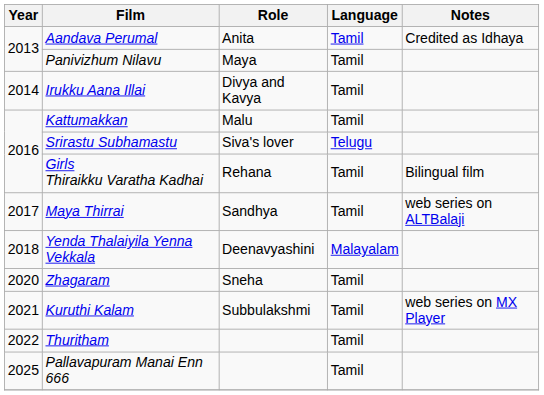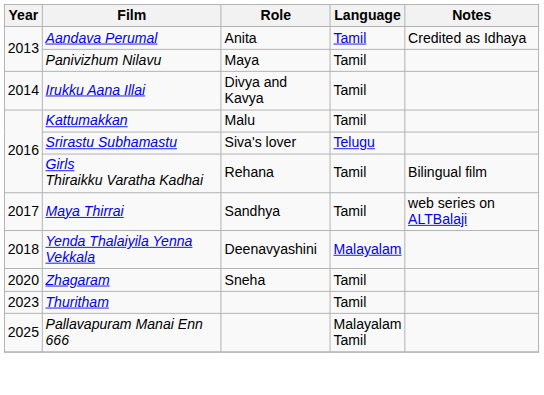 <table class="wikitable sortable" style="text-align:left;">
 <tr>
 <th>Year</th>
 <th>Film</th>
 <th>Role</th>
 <th>Language</th>
 <th>Notes</th>
 </tr>
 <tr>
 <td rowspan="2">2013</td>
 <td><em><a href='#'>Aandava Perumal</a></em></td>
 <td>Anita</td>
 <td><a href='#'>Tamil</a></td>
 <td>Credited as Idhaya</td>
 </tr>
 <tr>
 <td><em>Panivizhum Nilavu</em></td>
 <td>Maya</td>
 <td>Tamil</td>
 <td></td>
 </tr>
 <tr>
 <td>2014</td>
 <td><em><a href='#'>Irukku Aana Illai</a></em></td>
 <td>Divya and Kavya</td>
 <td>Tamil</td>
 <td></td>
 </tr>
 <tr>
 <td rowspan="3">2016</td>
 <td><em><a href='#'>Kattumakkan</a></em></td>
 <td>Malu</td>
 <td>Tamil</td>
 <td></td>
 </tr>
 <tr>
 <td><em><a href='#'>Srirastu Subhamastu</a></em></td>
 <td>Siva's lover</td>
 <td><a href='#'>Telugu</a></td>
 <td></td>
 </tr>
 <tr>
 <td><em><a href='#'>Girls</a></em><br><em>Thiraikku Varatha Kadhai</em></td>
 <td>Rehana</td>
 <td>Tamil</td>
 <td>Bilingual film</td>
 </tr>
 <tr>
 <td>2017</td>
 <td><em><a href='#'>Maya Thirrai</a></em></td>
 <td>Sandhya</td>
 <td>Tamil</td>
 <td>web series on <a href='#'>ALTBalaji</a></td>
 </tr>
 <tr>
 <td>2018</td>
 <td><em><a href='#'>Yenda Thalaiyila Yenna Vekkala</a></em></td>
 <td>Deenavyashini</td>
 <td><a href='#'>Malayalam</a></td>
 <td></td>
 </tr>
 <tr>
 <td>2020</td>
 <td><em><a href='#'>Zhagaram</a></em></td>
 <td>Sneha</td>
 <td>Tamil</td>
 <td></td>
 </tr>
 <tr>
-<td>2021</td>
-<td><em><a href='#'>Kuruthi Kalam</a></em></td>
-<td>Subbulakshmi</td>
-<td>Tamil</td>
-<td>web series on <a href='#'>MX Player</a></td>
-</tr>
-<tr>
-<td>2022</td>
+<td>2023</td>
 <td><em><a href='#'>Thuritham</a></em></td>
 <td></td>
 <td>Tamil</td>
 <td></td>
 </tr>
 <tr>
 <td>2025</td>
 <td><em>Pallavapuram Manai Enn 666</em></td>
 <td></td>
-<td>Tamil</td>
+<td>Malayalam <br>Tamil</td>
 <td></td>
 </tr>
 <tr>
 </tr>
 </table>
